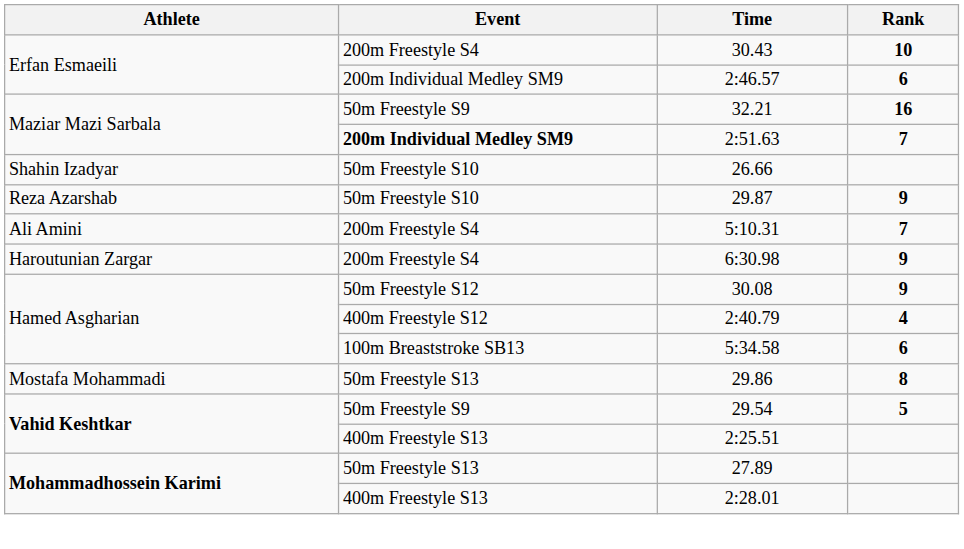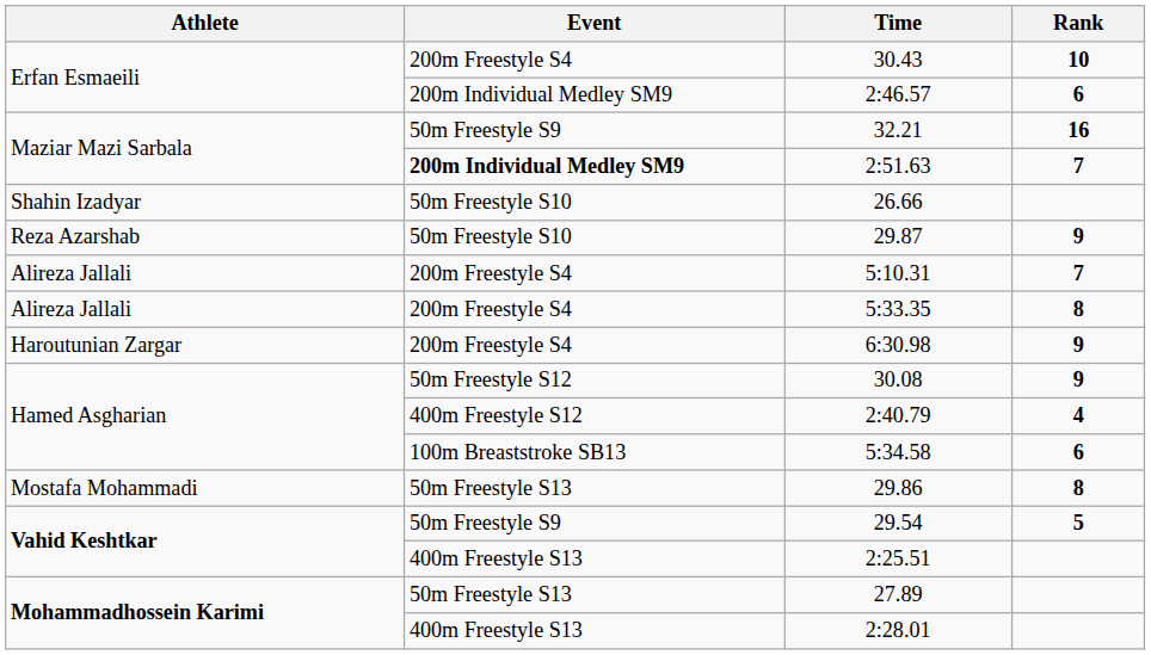 <table class="wikitable" width="60%" style="text-align:center; font-size:90%">
 <tr>
 <th width="21%">Athlete</th>
 <th width="20%">Event</th>
 <th width="12%">Time</th>
 <th width="7%">Rank</th>
 </tr>
 <tr>
 <td rowspan="2" align="left">Erfan Esmaeili</td>
 <td align="left">200m Freestyle S4</td>
 <td>30.43</td>
 <td><strong>10</strong></td>
 </tr>
 <tr>
 <td align="left">200m Individual Medley SM9</td>
 <td>2:46.57</td>
 <td><strong>6</strong></td>
 </tr>
 <tr>
 <td rowspan="2" align="left">Maziar Mazi  Sarbala</td>
 <td align="left">50m Freestyle S9</td>
 <td>32.21</td>
 <td><strong>16</strong></td>
 </tr>
 <tr>
 <td align="left"><strong>200m Individual Medley SM9</strong></td>
 <td>2:51.63</td>
 <td><strong>7</strong></td>
 </tr>
 <tr>
 <td align="left">Shahin Izadyar</td>
 <td align="left">50m Freestyle S10</td>
 <td>26.66</td>
 <td></td>
 </tr>
 <tr>
 <td align="left">Reza Azarshab</td>
 <td align="left">50m Freestyle S10</td>
 <td>29.87</td>
 <td><strong>9</strong></td>
 </tr>
 <tr>
-<td align="left">Ali Amini</td>
+<td align="left">Alireza Jallali</td>
 <td align="left">200m Freestyle S4</td>
 <td>5:10.31</td>
 <td><strong>7</strong></td>
+</tr>
+<tr>
+<td align="left">Alireza Jallali</td>
+<td align="left">200m Freestyle S4</td>
+<td>5:33.35</td>
+<td><strong>8</strong></td>
 </tr>
 <tr>
 <td align="left">Haroutunian Zargar</td>
 <td align="left">200m Freestyle S4</td>
 <td>6:30.98</td>
 <td><strong>9</strong></td>
 </tr>
 <tr>
 <td rowspan="3" align="left">Hamed Asgharian</td>
 <td align="left">50m Freestyle S12</td>
 <td>30.08</td>
 <td><strong>9</strong></td>
 </tr>
 <tr>
 <td align="left">400m Freestyle S12</td>
 <td>2:40.79</td>
 <td><strong>4</strong></td>
 </tr>
 <tr>
 <td align="left">100m Breaststroke SB13</td>
 <td>5:34.58</td>
 <td><strong>6</strong></td>
 </tr>
 <tr>
 <td align="left">Mostafa Mohammadi</td>
 <td align="left">50m Freestyle S13</td>
 <td>29.86</td>
 <td><strong>8</strong></td>
 </tr>
 <tr>
 <td rowspan="2" align="left"><strong>Vahid Keshtkar</strong></td>
 <td align="left">50m Freestyle S9</td>
 <td>29.54</td>
 <td><strong>5</strong></td>
 </tr>
 <tr>
 <td align="left">400m Freestyle S13</td>
 <td>2:25.51</td>
 <td></td>
 </tr>
 <tr>
 <td rowspan="2" align="left"><strong>Mohammadhossein Karimi</strong></td>
 <td align="left">50m Freestyle S13</td>
 <td>27.89</td>
 <td></td>
 </tr>
 <tr>
 <td align="left">400m Freestyle S13</td>
 <td>2:28.01</td>
 <td></td>
 </tr>
 </table>
